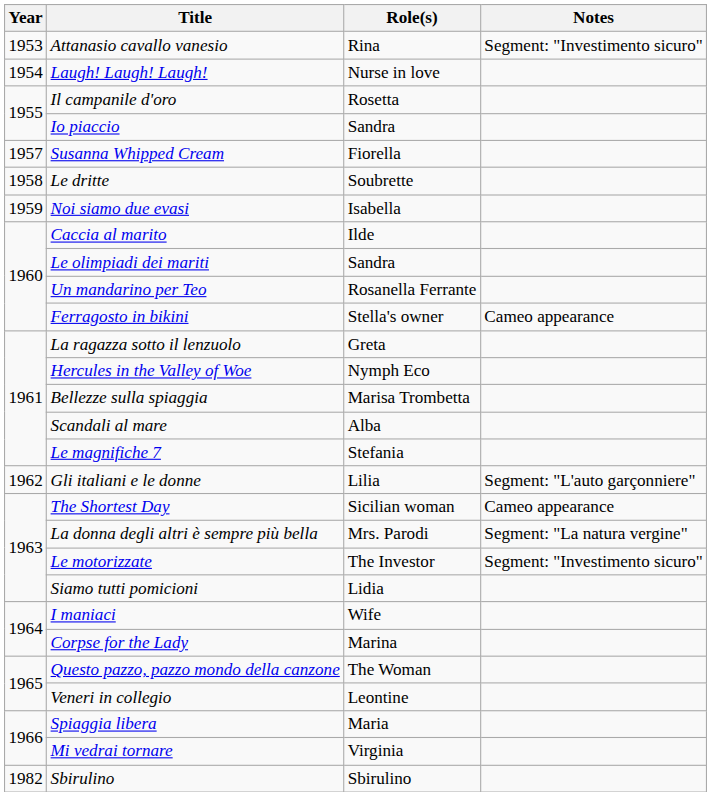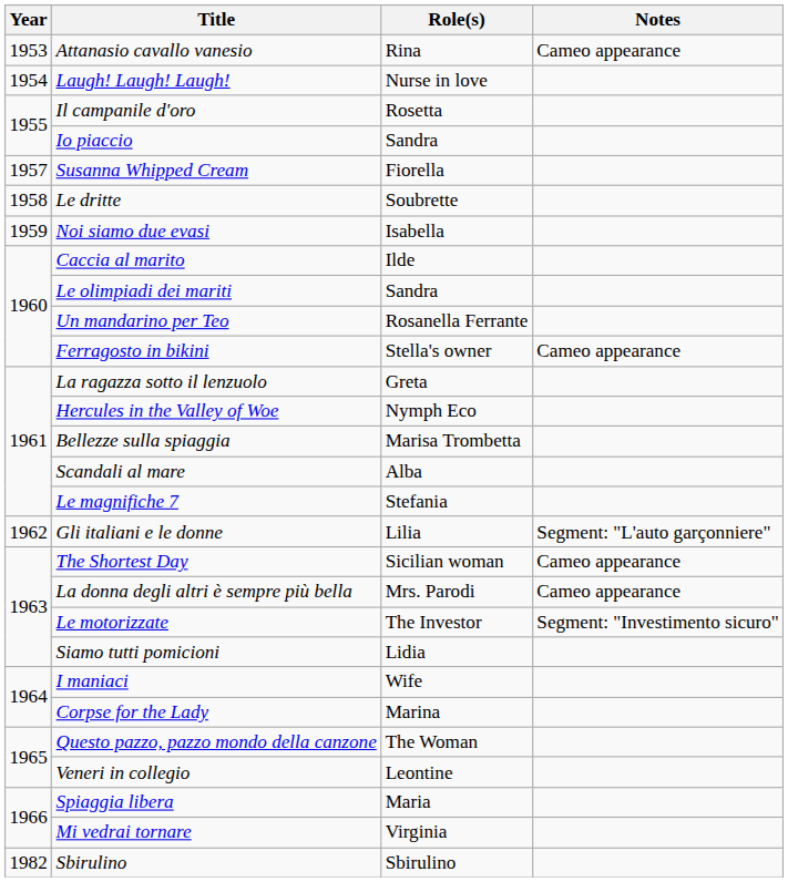 <table class="wikitable plainrowheaders sortable">
 <tr>
 <th scope="col">Year</th>
 <th scope="col">Title</th>
 <th scope="col">Role(s)</th>
 <th scope="col" class="unsortable">Notes</th>
 </tr>
 <tr>
 <td>1953</td>
 <td><em>Attanasio cavallo vanesio</em></td>
 <td>Rina</td>
-<td>Segment: "Investimento sicuro"</td>
+<td>Cameo appearance</td>
 </tr>
 <tr>
 <td>1954</td>
 <td><em><a href='#'>Laugh! Laugh! Laugh!</a></em></td>
 <td>Nurse in love</td>
 <td></td>
 </tr>
 <tr>
 <td rowspan="2">1955</td>
 <td><em>Il campanile d'oro</em></td>
 <td>Rosetta</td>
 <td></td>
 </tr>
 <tr>
 <td><em><a href='#'>Io piaccio</a></em></td>
 <td>Sandra</td>
 <td></td>
 </tr>
 <tr>
 <td>1957</td>
 <td><em><a href='#'>Susanna Whipped Cream</a></em></td>
 <td>Fiorella</td>
 <td></td>
 </tr>
 <tr>
 <td>1958</td>
 <td><em>Le dritte</em></td>
 <td>Soubrette</td>
 <td></td>
 </tr>
 <tr>
 <td>1959</td>
 <td><em><a href='#'>Noi siamo due evasi</a></em></td>
 <td>Isabella</td>
 <td></td>
 </tr>
 <tr>
 <td rowspan="4">1960</td>
 <td><em><a href='#'>Caccia al marito</a></em></td>
 <td>Ilde</td>
 <td></td>
 </tr>
 <tr>
 <td><em><a href='#'>Le olimpiadi dei mariti</a></em></td>
 <td>Sandra</td>
 <td></td>
 </tr>
 <tr>
 <td><em><a href='#'>Un mandarino per Teo</a></em></td>
 <td>Rosanella Ferrante</td>
 <td></td>
 </tr>
 <tr>
 <td><em><a href='#'>Ferragosto in bikini</a></em></td>
 <td>Stella's owner</td>
 <td>Cameo appearance</td>
 </tr>
 <tr>
 <td rowspan="5">1961</td>
 <td><em>La ragazza sotto il lenzuolo</em></td>
 <td>Greta</td>
 <td></td>
 </tr>
 <tr>
 <td><em><a href='#'>Hercules in the Valley of Woe</a></em></td>
 <td>Nymph Eco</td>
 <td></td>
 </tr>
 <tr>
 <td><em>Bellezze sulla spiaggia</em></td>
 <td>Marisa Trombetta</td>
 <td></td>
 </tr>
 <tr>
 <td><em>Scandali al mare</em></td>
 <td>Alba</td>
 <td></td>
 </tr>
 <tr>
 <td><em><a href='#'>Le magnifiche 7</a></em></td>
 <td>Stefania</td>
 <td></td>
 </tr>
 <tr>
 <td>1962</td>
 <td><em>Gli italiani e le donne</em></td>
 <td>Lilia</td>
 <td>Segment: "L'auto garçonniere"</td>
 </tr>
 <tr>
 <td rowspan="4">1963</td>
 <td><em><a href='#'>The Shortest Day</a></em></td>
 <td>Sicilian woman</td>
 <td>Cameo appearance</td>
 </tr>
 <tr>
 <td><em>La donna degli altri è sempre più bella</em></td>
 <td>Mrs. Parodi</td>
-<td>Segment: "La natura vergine"</td>
+<td>Cameo appearance</td>
 </tr>
 <tr>
 <td><em><a href='#'>Le motorizzate</a></em></td>
 <td>The Investor</td>
 <td>Segment: "Investimento sicuro"</td>
 </tr>
 <tr>
 <td><em>Siamo tutti pomicioni</em></td>
 <td>Lidia</td>
 <td></td>
 </tr>
 <tr>
 <td rowspan="2">1964</td>
 <td><em><a href='#'>I maniaci</a></em></td>
 <td>Wife</td>
 <td></td>
 </tr>
 <tr>
 <td><em><a href='#'>Corpse for the Lady</a></em></td>
 <td>Marina</td>
 <td></td>
 </tr>
 <tr>
 <td rowspan="2">1965</td>
 <td><em><a href='#'>Questo pazzo, pazzo mondo della canzone</a></em></td>
 <td>The Woman</td>
 <td></td>
 </tr>
 <tr>
 <td><em>Veneri in collegio</em></td>
 <td>Leontine</td>
 <td></td>
 </tr>
 <tr>
 <td rowspan="2">1966</td>
 <td><em><a href='#'>Spiaggia libera</a></em></td>
 <td>Maria</td>
 <td></td>
 </tr>
 <tr>
 <td><em><a href='#'>Mi vedrai tornare</a></em></td>
 <td>Virginia</td>
 <td></td>
 </tr>
 <tr>
 <td>1982</td>
 <td><em>Sbirulino</em></td>
 <td>Sbirulino</td>
 <td></td>
 </tr>
 </table>
